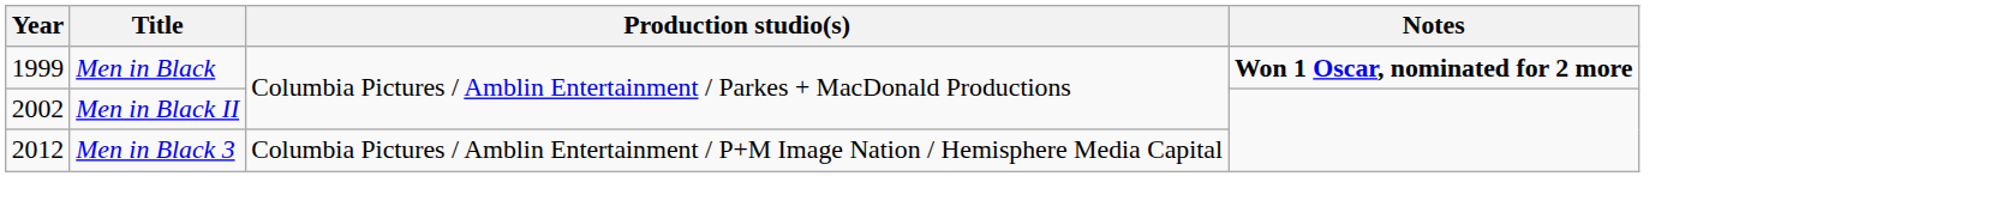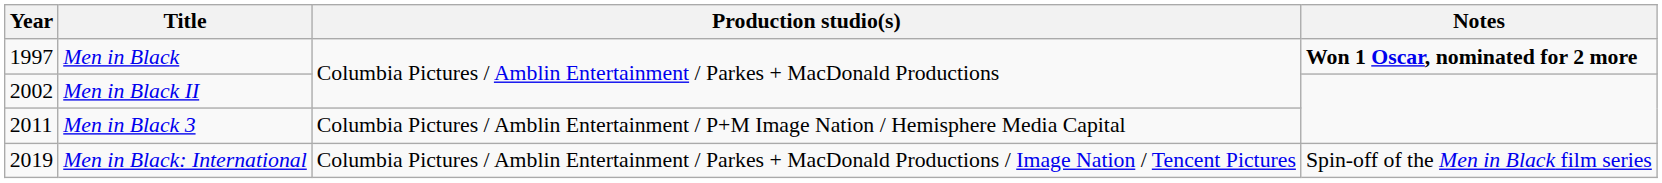 <table class="wikitable">
 <tr>
 <th>Year</th>
 <th>Title</th>
 <th>Production studio(s)</th>
 <th>Notes</th>
 </tr>
 <tr>
-<td>1999</td>
+<td>1997</td>
 <td><em><a href='#'>Men in Black</a></em></td>
 <td rowspan="2">Columbia Pictures / <a href='#'>Amblin Entertainment</a> / Parkes + MacDonald Productions</td>
 <td><strong>Won 1 <a href='#'>Oscar</a>, nominated for 2 more</strong></td>
 </tr>
 <tr>
 <td>2002</td>
 <td><em><a href='#'>Men in Black II</a></em></td>
 <td rowspan="2"></td>
 </tr>
 <tr>
-<td>2012</td>
+<td>2011</td>
 <td><em><a href='#'>Men in Black 3</a></em></td>
 <td>Columbia Pictures / Amblin Entertainment / P+M Image Nation / Hemisphere Media Capital</td>
 </tr>
+<tr>
+<td>2019</td>
+<td><em><a href='#'>Men in Black: International</a></em></td>
+<td>Columbia Pictures / Amblin Entertainment / Parkes + MacDonald Productions / <a href='#'>Image Nation</a> / <a href='#'>Tencent Pictures</a></td>
+<td>Spin-off of the <a href='#'><em>Men in Black</em> film series</a></td>
+</tr>
 </table>
